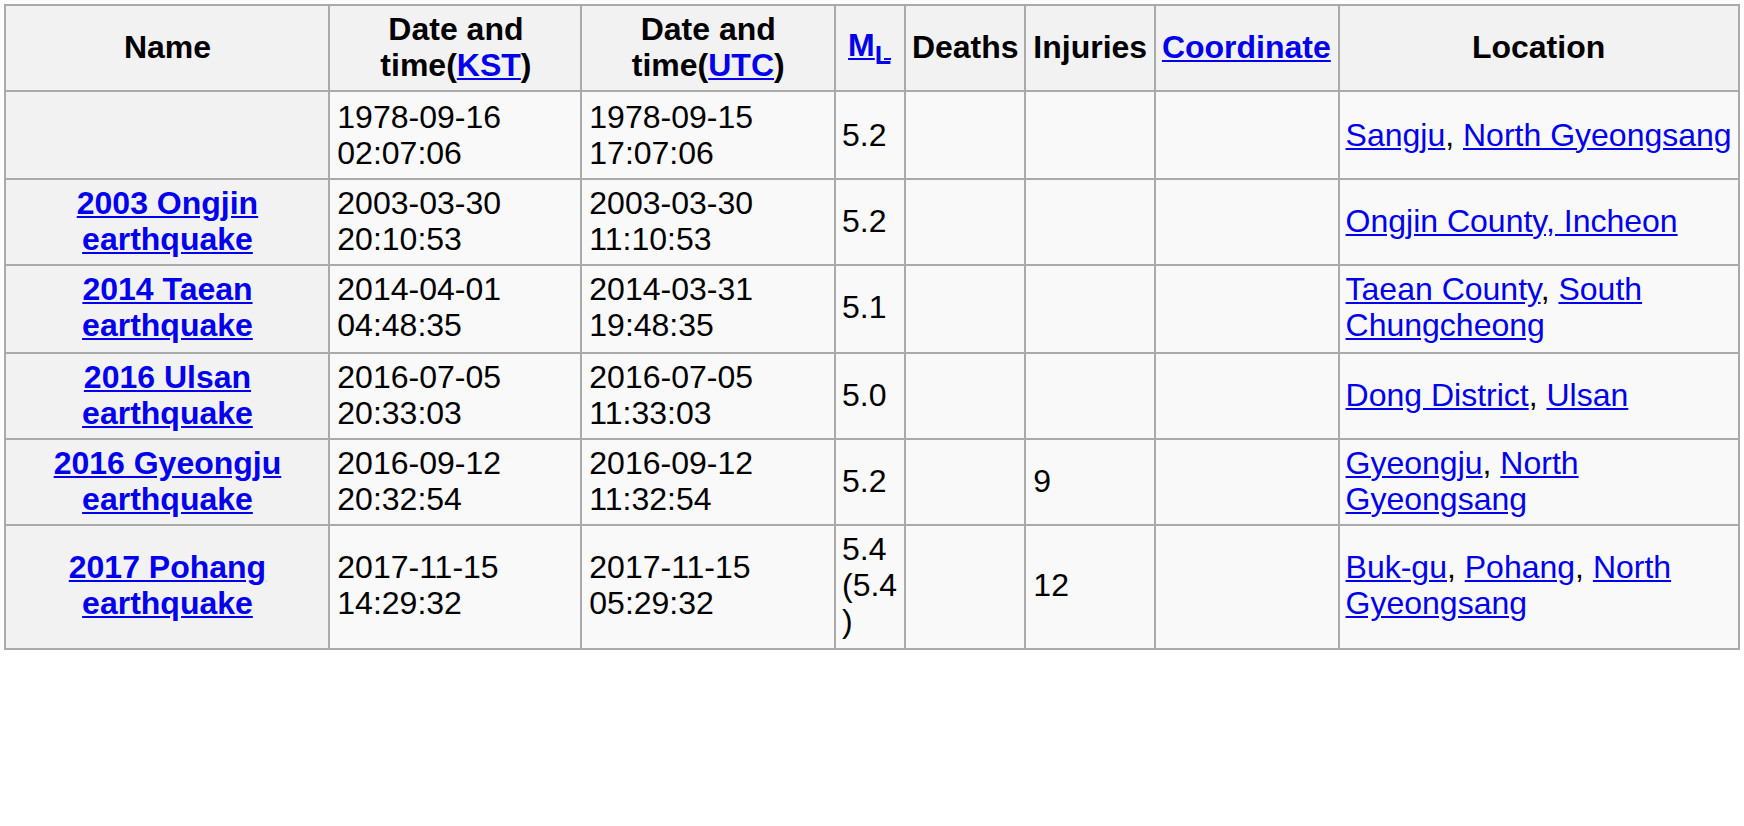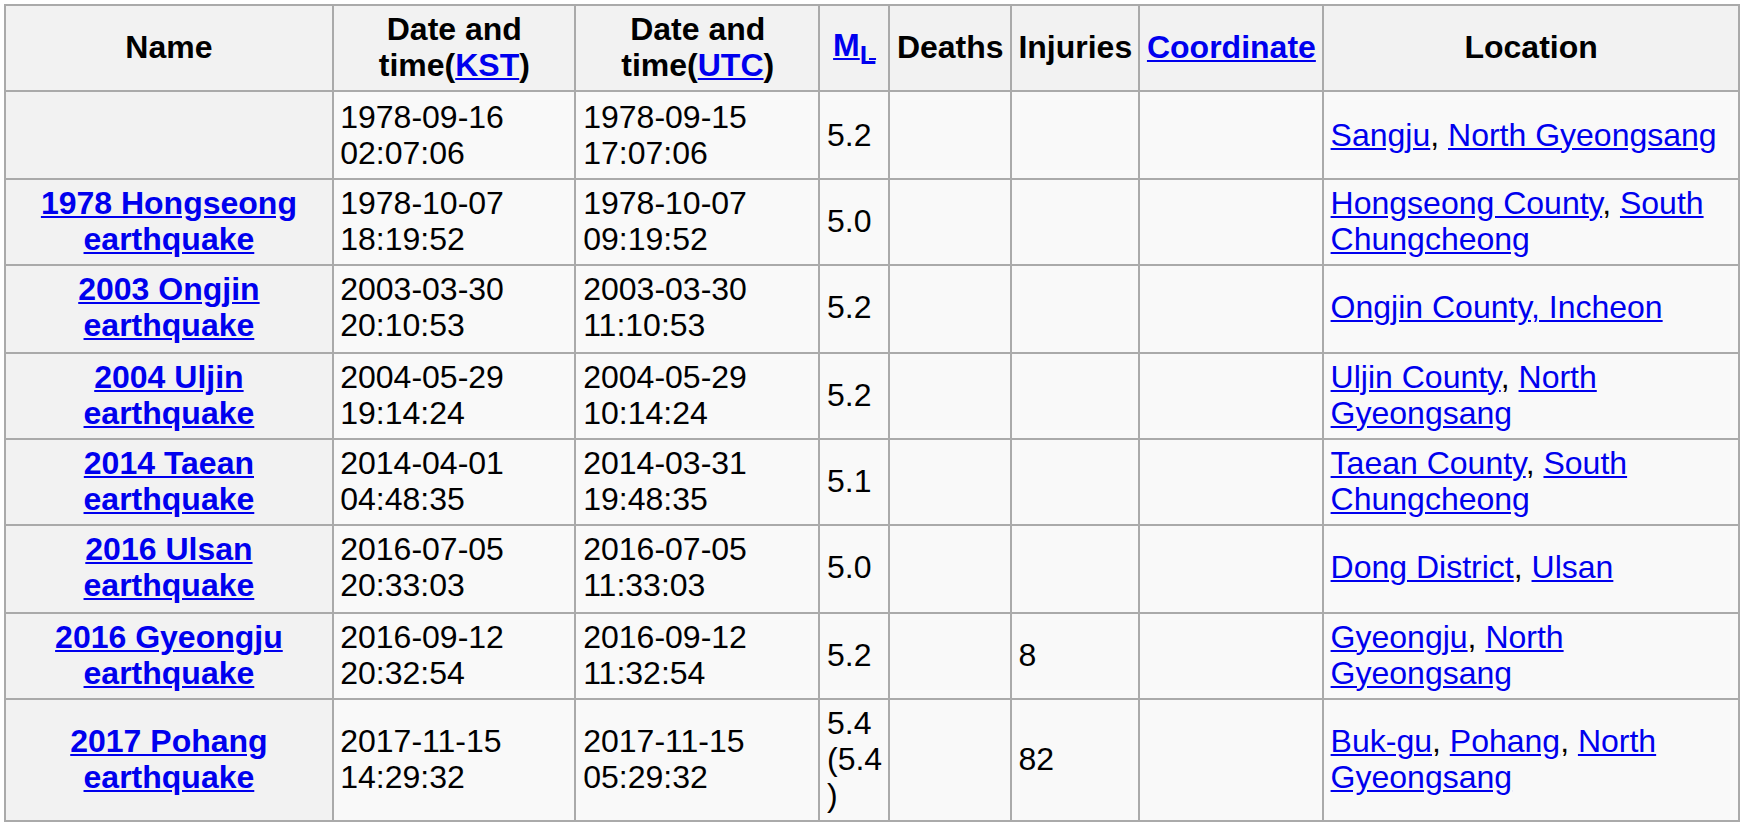 <table class="wikitable sortable">
 <tr>
 <th>Name</th>
 <th>Date and time(<a href='#'>KST</a>)</th>
 <th>Date and time(<a href='#'>UTC</a>)</th>
 <th><a href='#'>M<sub>L</sub></a></th>
 <th>Deaths</th>
 <th>Injuries</th>
 <th><a href='#'>Coordinate</a></th>
 <th>Location</th>
 </tr>
 <tr>
 <th></th>
 <td>1978-09-16 02:07:06</td>
 <td>1978-09-15 17:07:06</td>
 <td>5.2</td>
 <td></td>
 <td></td>
 <td></td>
 <td><a href='#'>Sangju</a>, <a href='#'>North Gyeongsang</a></td>
 </tr>
 <tr>
+<th><a href='#'>1978 Hongseong earthquake</a></th>
+<td>1978-10-07 18:19:52</td>
+<td>1978-10-07 09:19:52</td>
+<td>5.0</td>
+<td></td>
+<td></td>
+<td></td>
+<td><a href='#'>Hongseong County</a>, <a href='#'>South Chungcheong</a></td>
+</tr>
+<tr>
 <th><a href='#'>2003 Ongjin earthquake</a></th>
 <td>2003-03-30 20:10:53</td>
 <td>2003-03-30 11:10:53</td>
 <td>5.2</td>
 <td></td>
 <td></td>
 <td></td>
 <td><a href='#'>Ongjin County, Incheon</a></td>
+</tr>
+<tr>
+<th><a href='#'>2004 Uljin earthquake</a></th>
+<td>2004-05-29 19:14:24</td>
+<td>2004-05-29 10:14:24</td>
+<td>5.2</td>
+<td></td>
+<td></td>
+<td></td>
+<td><a href='#'>Uljin County</a>, <a href='#'>North Gyeongsang</a></td>
 </tr>
 <tr>
 <th><a href='#'>2014 Taean earthquake</a></th>
 <td>2014-04-01 04:48:35</td>
 <td>2014-03-31 19:48:35</td>
 <td>5.1</td>
 <td></td>
 <td></td>
 <td></td>
 <td><a href='#'>Taean County</a>, <a href='#'>South Chungcheong</a></td>
 </tr>
 <tr>
 <th><a href='#'>2016 Ulsan earthquake</a></th>
 <td>2016-07-05 20:33:03</td>
 <td>2016-07-05 11:33:03</td>
 <td>5.0</td>
 <td></td>
 <td></td>
 <td></td>
 <td><a href='#'>Dong District</a>, <a href='#'>Ulsan</a></td>
 </tr>
 <tr>
 <th><a href='#'>2016 Gyeongju earthquake</a></th>
 <td>2016-09-12 20:32:54</td>
 <td>2016-09-12 11:32:54</td>
 <td>5.2</td>
 <td></td>
-<td>9</td>
+<td>8</td>
 <td></td>
 <td><a href='#'>Gyeongju</a>, <a href='#'>North Gyeongsang</a></td>
 </tr>
 <tr>
 <th><a href='#'>2017 Pohang earthquake</a></th>
 <td>2017-11-15 14:29:32</td>
 <td>2017-11-15 05:29:32</td>
 <td>5.4<br>(5.4<br>)</td>
 <td></td>
-<td>12</td>
+<td>82</td>
 <td></td>
 <td><a href='#'>Buk-gu</a>, <a href='#'>Pohang</a>, <a href='#'>North Gyeongsang</a></td>
 </tr>
 <tr>
 </tr>
 </table>
